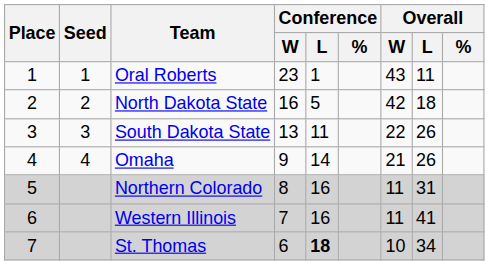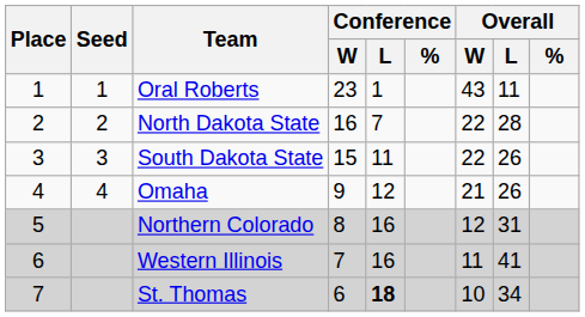 <table class="wikitable">
 <tr>
 <th rowspan ="2">Place</th>
 <th rowspan ="2">Seed</th>
 <th rowspan ="2">Team</th>
 <th colspan = "3">Conference</th>
 <th colspan = "3">Overall</th>
 </tr>
 <tr>
 <th scope="col" style="width: 20px;">W</th>
 <th scope="col" style="width: 20px;">L</th>
 <th scope="col" style="width: 30px;">%</th>
 <th scope="col" style="width: 20px;">W</th>
 <th scope="col" style="width: 20px;">L</th>
 <th scope="col" style="width: 30px;">%</th>
 </tr>
 <tr>
 <td style="text-align:center;">1</td>
 <td style="text-align:center;">1</td>
 <td><a href='#'>Oral Roberts</a></td>
 <td>23</td>
 <td>1</td>
 <td></td>
 <td>43</td>
 <td>11</td>
 <td></td>
 </tr>
 <tr>
 <td style="text-align:center;">2</td>
 <td style="text-align:center;">2</td>
 <td><a href='#'>North Dakota State</a></td>
 <td>16</td>
-<td>5</td>
+<td>7</td>
 <td></td>
-<td>42</td>
-<td>18</td>
+<td>22</td>
+<td>28</td>
 <td></td>
 </tr>
 <tr>
 <td style="text-align:center;">3</td>
 <td style="text-align:center;">3</td>
 <td><a href='#'>South Dakota State</a></td>
-<td>13</td>
+<td>15</td>
 <td>11</td>
 <td></td>
 <td>22</td>
 <td>26</td>
 <td></td>
 </tr>
 <tr>
 <td style="text-align:center;">4</td>
 <td style="text-align:center;">4</td>
 <td><a href='#'>Omaha</a></td>
 <td>9</td>
-<td>14</td>
+<td>12</td>
 <td></td>
 <td>21</td>
 <td>26</td>
 <td></td>
 </tr>
 <tr bgcolor=#d3d3d3>
 <td style="text-align:center;">5</td>
 <td style="text-align:center;"></td>
 <td><a href='#'>Northern Colorado</a></td>
 <td>8</td>
 <td>16</td>
 <td></td>
-<td>11</td>
+<td>12</td>
 <td>31</td>
 <td></td>
 </tr>
 <tr bgcolor=#d3d3d3>
 <td style="text-align:center;">6</td>
 <td style="text-align:center;"></td>
 <td><a href='#'>Western Illinois</a></td>
 <td>7</td>
 <td>16</td>
 <td></td>
 <td>11</td>
 <td>41</td>
 <td></td>
 </tr>
 <tr bgcolor=#d3d3d3>
 <td style="text-align:center;">7</td>
 <td style="text-align:center;"></td>
 <td><a href='#'>St. Thomas</a></td>
 <td>6</td>
 <td><strong>18</strong></td>
 <td></td>
 <td>10</td>
 <td>34</td>
 <td></td>
 </tr>
 </table>
